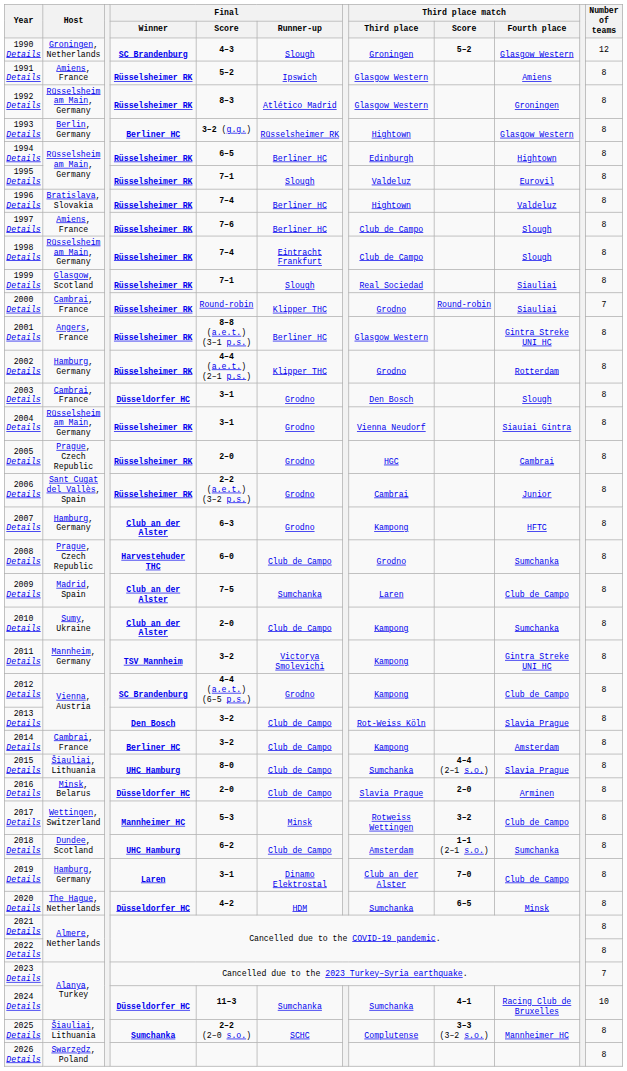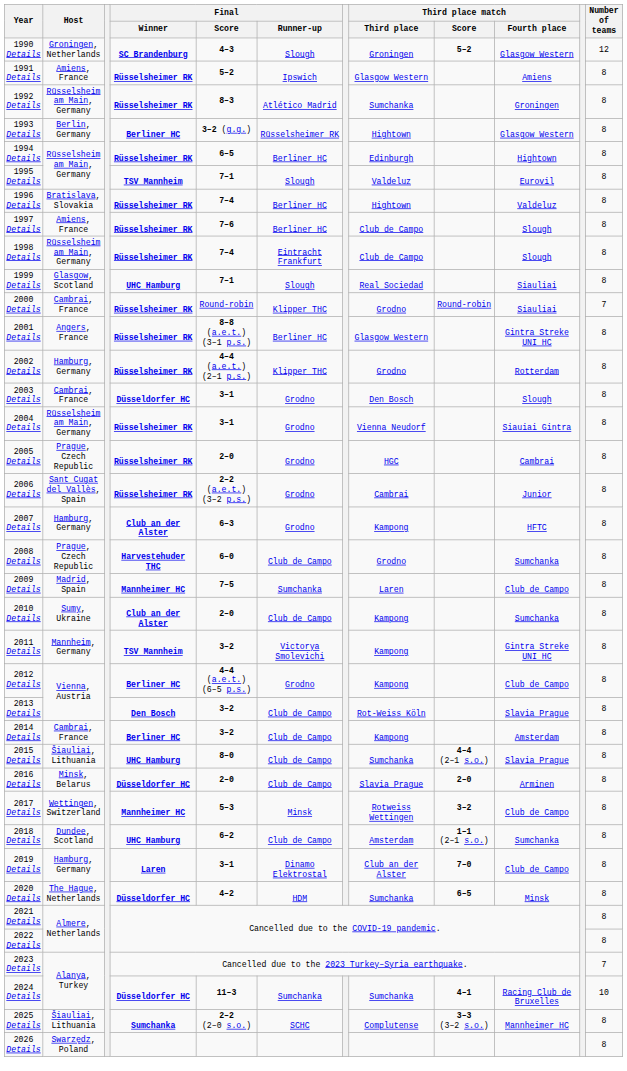 <table class="wikitable" style="text-align:center;width:100%; font-size:90%;">
 <tr>
 <th rowspan=2 width=5%>Year</th>
 <th rowspan=2 width=10%>Host</th>
 <th width=1% rowspan=39></th>
 <th colspan=3>Final</th>
 <th width=1% rowspan=33></th>
 <th colspan=3>Third place match</th>
 <th width=1% rowspan=39></th>
 <th width=6% rowspan=2>Number of teams</th>
 </tr>
 <tr>
 <th width=14%>Winner</th>
 <th width=10%>Score</th>
 <th width=14%>Runner-up</th>
 <th width=14%>Third place</th>
 <th width=10%>Score</th>
 <th width=14%>Fourth place</th>
 </tr>
 <tr>
 <td>1990<br> <em><a href='#'>Details</a></em></td>
 <td><a href='#'>Groningen</a>, Netherlands</td>
 <td><strong><br><a href='#'>SC Brandenburg</a></strong></td>
 <td><strong>4–3</strong></td>
 <td><br><a href='#'>Slough</a></td>
 <td><br><a href='#'>Groningen</a></td>
 <td><strong>5–2</strong></td>
 <td><br><a href='#'>Glasgow Western</a></td>
 <td>12</td>
 </tr>
 <tr>
 <td>1991<br> <em><a href='#'>Details</a></em></td>
 <td><a href='#'>Amiens</a>, France</td>
 <td><strong><br><a href='#'>Rüsselsheimer RK</a></strong></td>
 <td><strong>5–2</strong></td>
 <td><br><a href='#'>Ipswich</a></td>
 <td><br><a href='#'>Glasgow Western</a></td>
 <td></td>
 <td><br><a href='#'>Amiens</a></td>
 <td>8</td>
 </tr>
 <tr>
 <td>1992<br> <em><a href='#'>Details</a></em></td>
 <td><a href='#'>Rüsselsheim am Main</a>, Germany</td>
 <td><strong><br><a href='#'>Rüsselsheimer RK</a></strong></td>
 <td><strong>8–3</strong></td>
 <td><br><a href='#'>Atlético Madrid</a></td>
-<td><br><a href='#'>Glasgow Western</a></td>
+<td><br><a href='#'>Sumchanka</a></td>
 <td></td>
 <td><br><a href='#'>Groningen</a></td>
 <td>8</td>
 </tr>
 <tr>
 <td>1993<br> <em><a href='#'>Details</a></em></td>
 <td><a href='#'>Berlin</a>, Germany</td>
 <td><strong><br><a href='#'>Berliner HC</a></strong></td>
 <td><strong>3–2</strong> (<a href='#'>g.g.</a>)</td>
 <td><br><a href='#'>Rüsselsheimer RK</a></td>
 <td><br><a href='#'>Hightown</a></td>
 <td></td>
 <td><br><a href='#'>Glasgow Western</a></td>
 <td>8</td>
 </tr>
 <tr>
 <td>1994<br> <em><a href='#'>Details</a></em></td>
 <td rowspan=2><a href='#'>Rüsselsheim am Main</a>, Germany</td>
 <td><strong><br><a href='#'>Rüsselsheimer RK</a></strong></td>
 <td><strong>6–5</strong></td>
 <td><br><a href='#'>Berliner HC</a></td>
 <td><br><a href='#'>Edinburgh</a></td>
 <td></td>
 <td><br><a href='#'>Hightown</a></td>
 <td>8</td>
 </tr>
 <tr>
 <td>1995<br> <em><a href='#'>Details</a></em></td>
-<td><strong><br><a href='#'>Rüsselsheimer RK</a></strong></td>
+<td><strong><br><a href='#'>TSV Mannheim</a></strong></td>
 <td><strong>7–1</strong></td>
 <td><br><a href='#'>Slough</a></td>
 <td><br><a href='#'>Valdeluz</a></td>
 <td></td>
 <td><br><a href='#'>Eurovil</a></td>
 <td>8</td>
 </tr>
 <tr>
 <td>1996<br> <em><a href='#'>Details</a></em></td>
 <td><a href='#'>Bratislava</a>, Slovakia</td>
 <td><strong><br><a href='#'>Rüsselsheimer RK</a></strong></td>
 <td><strong>7–4</strong></td>
 <td><br><a href='#'>Berliner HC</a></td>
 <td><br><a href='#'>Hightown</a></td>
 <td></td>
 <td><br><a href='#'>Valdeluz</a></td>
 <td>8</td>
 </tr>
 <tr>
 <td>1997<br> <em><a href='#'>Details</a></em></td>
 <td><a href='#'>Amiens</a>, France</td>
 <td><strong><br><a href='#'>Rüsselsheimer RK</a></strong></td>
 <td><strong>7–6</strong></td>
 <td><br><a href='#'>Berliner HC</a></td>
 <td><br><a href='#'>Club de Campo</a></td>
 <td></td>
 <td><br><a href='#'>Slough</a></td>
 <td>8</td>
 </tr>
 <tr>
 <td>1998<br> <em><a href='#'>Details</a></em></td>
 <td><a href='#'>Rüsselsheim am Main</a>, Germany</td>
 <td><strong><br><a href='#'>Rüsselsheimer RK</a></strong></td>
 <td><strong>7–4</strong></td>
 <td><br><a href='#'>Eintracht Frankfurt</a></td>
 <td><br><a href='#'>Club de Campo</a></td>
 <td></td>
 <td><br><a href='#'>Slough</a></td>
 <td>8</td>
 </tr>
 <tr>
 <td>1999<br> <em><a href='#'>Details</a></em></td>
 <td><a href='#'>Glasgow</a>, Scotland</td>
-<td><strong><br><a href='#'>Rüsselsheimer RK</a></strong></td>
+<td><strong><br><a href='#'>UHC Hamburg</a></strong></td>
 <td><strong>7–1</strong></td>
 <td><br><a href='#'>Slough</a></td>
 <td><br><a href='#'>Real Sociedad</a></td>
 <td></td>
 <td><br><a href='#'>Siauliai</a></td>
 <td>8</td>
 </tr>
 <tr>
 <td>2000<br> <em><a href='#'>Details</a></em></td>
 <td><a href='#'>Cambrai</a>, France</td>
 <td><strong><br><a href='#'>Rüsselsheimer RK</a></strong></td>
 <td><a href='#'>Round-robin</a></td>
 <td><br><a href='#'>Klipper THC</a></td>
 <td><br><a href='#'>Grodno</a></td>
 <td><a href='#'>Round-robin</a></td>
 <td><br><a href='#'>Siauliai</a></td>
 <td>7</td>
 </tr>
 <tr>
 <td>2001<br> <em><a href='#'>Details</a></em></td>
 <td><a href='#'>Angers</a>, France</td>
 <td><strong><br><a href='#'>Rüsselsheimer RK</a></strong></td>
 <td><strong>8–8</strong> (<a href='#'>a.e.t.</a>)<br>(3–1 <a href='#'>p.s.</a>)</td>
 <td><br><a href='#'>Berliner HC</a></td>
 <td><br><a href='#'>Glasgow Western</a></td>
 <td></td>
 <td><br><a href='#'>Gintra Streke UNI HC</a></td>
 <td>8</td>
 </tr>
 <tr>
 <td>2002<br> <em><a href='#'>Details</a></em></td>
 <td><a href='#'>Hamburg</a>, Germany</td>
 <td><strong><br><a href='#'>Rüsselsheimer RK</a></strong></td>
 <td><strong>4–4</strong> (<a href='#'>a.e.t.</a>)<br>(2–1 <a href='#'>p.s.</a>)</td>
 <td><br><a href='#'>Klipper THC</a></td>
 <td><br><a href='#'>Grodno</a></td>
 <td></td>
 <td><br><a href='#'>Rotterdam</a></td>
 <td>8</td>
 </tr>
 <tr>
 <td>2003<br> <em><a href='#'>Details</a></em></td>
 <td><a href='#'>Cambrai</a>, France</td>
 <td><strong><br><a href='#'>Düsseldorfer HC</a></strong></td>
 <td><strong>3–1</strong></td>
 <td><br><a href='#'>Grodno</a></td>
 <td><br><a href='#'>Den Bosch</a></td>
 <td></td>
 <td><br><a href='#'>Slough</a></td>
 <td>8</td>
 </tr>
 <tr>
 <td>2004<br> <em><a href='#'>Details</a></em></td>
 <td><a href='#'>Rüsselsheim am Main</a>, Germany</td>
 <td><strong><br><a href='#'>Rüsselsheimer RK</a></strong></td>
 <td><strong>3–1</strong></td>
 <td><br><a href='#'>Grodno</a></td>
 <td><br><a href='#'>Vienna Neudorf</a></td>
 <td></td>
 <td><br><a href='#'>Siauiai Gintra</a></td>
 <td>8</td>
 </tr>
 <tr>
 <td>2005<br> <em><a href='#'>Details</a></em></td>
 <td><a href='#'>Prague</a>, Czech Republic</td>
 <td><strong><br><a href='#'>Rüsselsheimer RK</a></strong></td>
 <td><strong>2–0</strong></td>
 <td><br><a href='#'>Grodno</a></td>
 <td><br><a href='#'>HGC</a></td>
 <td></td>
 <td><br><a href='#'>Cambrai</a></td>
 <td>8</td>
 </tr>
 <tr>
 <td>2006<br> <em><a href='#'>Details</a></em></td>
 <td><a href='#'>Sant Cugat del Vallès</a>, Spain</td>
 <td><strong><br><a href='#'>Rüsselsheimer RK</a></strong></td>
 <td><strong>2–2</strong> (<a href='#'>a.e.t.</a>)<br>(3–2 <a href='#'>p.s.</a>)</td>
 <td><br><a href='#'>Grodno</a></td>
 <td><br><a href='#'>Cambrai</a></td>
 <td></td>
 <td><br><a href='#'>Junior</a></td>
 <td>8</td>
 </tr>
 <tr>
 <td>2007<br> <em><a href='#'>Details</a></em></td>
 <td><a href='#'>Hamburg</a>, Germany</td>
 <td><strong><br><a href='#'>Club an der Alster</a></strong></td>
 <td><strong>6–3</strong></td>
 <td><br><a href='#'>Grodno</a></td>
 <td><br><a href='#'>Kampong</a></td>
 <td></td>
 <td><br><a href='#'>HFTC</a></td>
 <td>8</td>
 </tr>
 <tr>
 <td>2008<br> <em><a href='#'>Details</a></em></td>
 <td><a href='#'>Prague</a>, Czech Republic</td>
 <td><strong><br><a href='#'>Harvestehuder THC</a></strong></td>
 <td><strong>6–0</strong></td>
 <td><br><a href='#'>Club de Campo</a></td>
 <td><br><a href='#'>Grodno</a></td>
 <td></td>
 <td><br><a href='#'>Sumchanka</a></td>
 <td>8</td>
 </tr>
 <tr>
 <td>2009<br> <em><a href='#'>Details</a></em></td>
 <td><a href='#'>Madrid</a>, Spain</td>
-<td><strong><br><a href='#'>Club an der Alster</a></strong></td>
+<td><strong><br><a href='#'>Mannheimer HC</a></strong></td>
 <td><strong>7–5</strong></td>
 <td><br><a href='#'>Sumchanka</a></td>
 <td><br><a href='#'>Laren</a></td>
 <td></td>
 <td><br><a href='#'>Club de Campo</a></td>
 <td>8</td>
 </tr>
 <tr>
 <td>2010<br> <em><a href='#'>Details</a></em></td>
 <td><a href='#'>Sumy</a>, Ukraine</td>
 <td><strong><br><a href='#'>Club an der Alster</a></strong></td>
 <td><strong>2–0</strong></td>
 <td><br><a href='#'>Club de Campo</a></td>
 <td><br><a href='#'>Kampong</a></td>
 <td></td>
 <td><br><a href='#'>Sumchanka</a></td>
 <td>8</td>
 </tr>
 <tr>
 <td>2011<br> <em><a href='#'>Details</a></em></td>
 <td><a href='#'>Mannheim</a>, Germany</td>
 <td><strong><br><a href='#'>TSV Mannheim</a></strong></td>
 <td><strong>3–2</strong></td>
 <td><br><a href='#'>Victorya Smolevichi</a></td>
 <td><br><a href='#'>Kampong</a></td>
 <td></td>
 <td><br><a href='#'>Gintra Streke UNI HC</a></td>
 <td>8</td>
 </tr>
 <tr>
 <td>2012<br> <em><a href='#'>Details</a></em></td>
 <td rowspan=2><a href='#'>Vienna</a>, Austria</td>
-<td><strong><br><a href='#'>SC Brandenburg</a></strong></td>
+<td><strong><br><a href='#'>Berliner HC</a></strong></td>
 <td><strong>4–4</strong> (<a href='#'>a.e.t.</a>)<br>(6–5 <a href='#'>p.s.</a>)</td>
 <td><br><a href='#'>Grodno</a></td>
 <td><br><a href='#'>Kampong</a></td>
 <td></td>
 <td><br><a href='#'>Club de Campo</a></td>
 <td>8</td>
 </tr>
 <tr>
 <td>2013<br> <em><a href='#'>Details</a></em></td>
 <td><strong><br><a href='#'>Den Bosch</a></strong></td>
 <td><strong>3–2</strong></td>
 <td><br><a href='#'>Club de Campo</a></td>
 <td><br><a href='#'>Rot-Weiss Köln</a></td>
 <td></td>
 <td><br><a href='#'>Slavia Prague</a></td>
 <td>8</td>
 </tr>
 <tr>
 <td>2014<br> <em><a href='#'>Details</a></em></td>
 <td><a href='#'>Cambrai</a>, France</td>
 <td><strong><br><a href='#'>Berliner HC</a></strong></td>
 <td><strong>3–2</strong></td>
 <td><br><a href='#'>Club de Campo</a></td>
 <td><br><a href='#'>Kampong</a></td>
 <td></td>
 <td><br><a href='#'>Amsterdam</a></td>
 <td>8</td>
 </tr>
 <tr>
 <td>2015<br> <em><a href='#'>Details</a></em></td>
 <td><a href='#'>Šiauliai</a>, Lithuania</td>
 <td><strong><br><a href='#'>UHC Hamburg</a></strong></td>
 <td><strong>8–0</strong></td>
 <td><br><a href='#'>Club de Campo</a></td>
 <td><br><a href='#'>Sumchanka</a></td>
 <td><strong>4–4</strong><br>(2–1 <a href='#'>s.o.</a>)</td>
 <td><br><a href='#'>Slavia Prague</a></td>
 <td>8</td>
 </tr>
 <tr>
 <td>2016<br> <em><a href='#'>Details</a></em></td>
 <td><a href='#'>Minsk</a>, Belarus</td>
 <td><strong><br><a href='#'>Düsseldorfer HC</a></strong></td>
 <td><strong>2–0</strong></td>
 <td><br><a href='#'>Club de Campo</a></td>
 <td><br><a href='#'>Slavia Prague</a></td>
 <td><strong>2–0</strong></td>
 <td><br><a href='#'>Arminen</a></td>
 <td>8</td>
 </tr>
 <tr>
 <td>2017<br> <em><a href='#'>Details</a></em></td>
 <td><a href='#'>Wettingen</a>, Switzerland</td>
 <td><strong><br><a href='#'>Mannheimer HC</a></strong></td>
 <td><strong>5–3</strong></td>
 <td><br><a href='#'>Minsk</a></td>
 <td><br><a href='#'>Rotweiss Wettingen</a></td>
 <td><strong>3–2</strong></td>
 <td><br><a href='#'>Club de Campo</a></td>
 <td>8</td>
 </tr>
 <tr>
 <td>2018<br> <em><a href='#'>Details</a></em></td>
 <td><a href='#'>Dundee</a>, Scotland</td>
 <td><strong><br><a href='#'>UHC Hamburg</a></strong></td>
 <td><strong>6–2</strong></td>
 <td><br><a href='#'>Club de Campo</a></td>
 <td><br><a href='#'>Amsterdam</a></td>
 <td><strong>1–1</strong><br>(2–1 <a href='#'>s.o.</a>)</td>
 <td><br><a href='#'>Sumchanka</a></td>
 <td>8</td>
 </tr>
 <tr>
 <td>2019<br> <em><a href='#'>Details</a></em></td>
 <td><a href='#'>Hamburg</a>, Germany</td>
 <td><strong><br><a href='#'>Laren</a></strong></td>
 <td><strong>3–1</strong></td>
 <td><br><a href='#'>Dinamo Elektrostal</a></td>
 <td><br><a href='#'>Club an der Alster</a></td>
 <td><strong>7–0</strong></td>
 <td><br><a href='#'>Club de Campo</a></td>
 <td>8</td>
 </tr>
 <tr>
 <td>2020<br><em><a href='#'>Details</a></em></td>
 <td><a href='#'>The Hague</a>, Netherlands</td>
 <td><strong><br><a href='#'>Düsseldorfer HC</a></strong></td>
 <td><strong>4–2</strong></td>
 <td><br><a href='#'>HDM</a></td>
 <td><br><a href='#'>Sumchanka</a></td>
 <td><strong>6–5</strong></td>
 <td><br><a href='#'>Minsk</a></td>
 <td>8</td>
 </tr>
 <tr>
 <td>2021<br><em><a href='#'>Details</a></em></td>
 <td rowspan=2><a href='#'>Almere</a>, Netherlands</td>
 <td colspan=7 rowspan=2>Cancelled due to the <a href='#'>COVID-19 pandemic</a>.</td>
 <td>8</td>
 </tr>
 <tr>
 <td>2022<br><em><a href='#'>Details</a></em></td>
 <td>8</td>
 </tr>
 <tr>
 <td>2023<br><em><a href='#'>Details</a></em></td>
 <td rowspan=2><a href='#'>Alanya</a>, Turkey</td>
 <td colspan=7>Cancelled due to the <a href='#'>2023 Turkey–Syria earthquake</a>.</td>
 <td>7</td>
 </tr>
 <tr>
 <td>2024<br><em><a href='#'>Details</a></em></td>
 <td><strong><br><a href='#'>Düsseldorfer HC</a></strong></td>
 <td><strong>11–3</strong></td>
 <td><br><a href='#'>Sumchanka</a></td>
 <th rowspan=3></th>
 <td><br><a href='#'>Sumchanka</a></td>
 <td><strong>4–1</strong></td>
 <td><br><a href='#'>Racing Club de Bruxelles</a></td>
 <td>10</td>
 </tr>
 <tr>
 <td>2025<br><em><a href='#'>Details</a></em></td>
 <td><a href='#'>Šiauliai</a>, Lithuania</td>
 <td><strong><br><a href='#'>Sumchanka</a></strong></td>
 <td><strong>2–2</strong><br>(2–0 <a href='#'>s.o.</a>)</td>
 <td><br><a href='#'>SCHC</a></td>
 <td><br><a href='#'>Complutense</a></td>
 <td><strong>3–3</strong><br>(3–2 <a href='#'>s.o.</a>)</td>
 <td><br><a href='#'>Mannheimer HC</a></td>
 <td>8</td>
 </tr>
 <tr>
 <td>2026<br><em><a href='#'>Details</a></em></td>
 <td><a href='#'>Swarzędz</a>, Poland</td>
 <td></td>
 <td></td>
 <td></td>
 <td></td>
 <td></td>
 <td></td>
 <td>8</td>
 </tr>
 </table>
